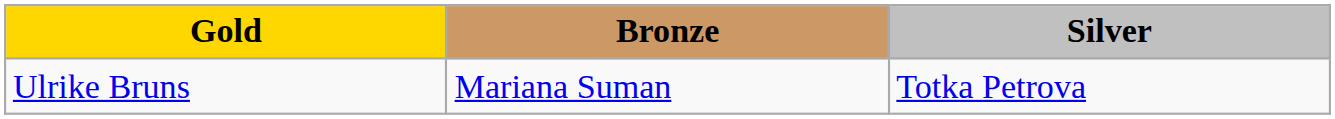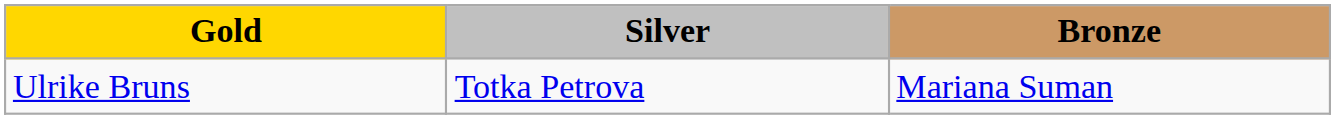 <table class="wikitable" style="text-align:left">
 <tr align="center">
 <td width=200 bgcolor=gold><strong>Gold</strong></td>
+<td width=200 bgcolor=silver><strong>Silver</strong></td>
 <td width=200 bgcolor=CC9966><strong>Bronze</strong></td>
-<td width=200 bgcolor=silver><strong>Silver</strong></td>
 </tr>
 <tr>
 <td><a href='#'>Ulrike Bruns</a><br><em></em></td>
+<td><a href='#'>Totka Petrova</a><br><em></em></td>
 <td><a href='#'>Mariana Suman</a><br><em></em></td>
-<td><a href='#'>Totka Petrova</a><br><em></em></td>
 </tr>
 </table>
